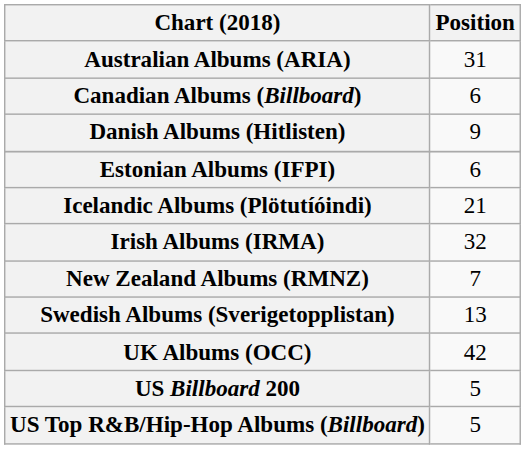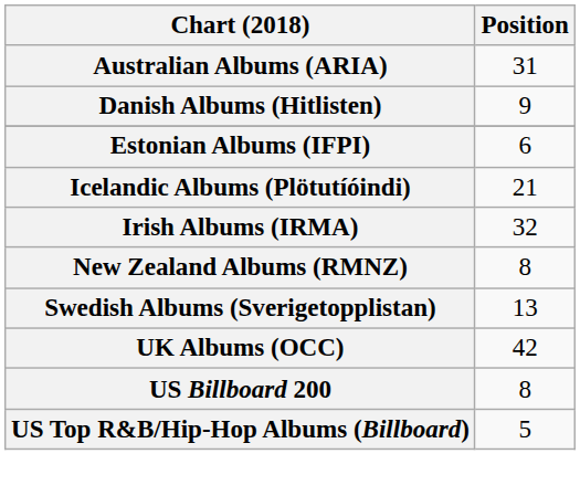 <table class="wikitable sortable plainrowheaders" style="text-align:center">
 <tr>
 <th scope="col">Chart (2018)</th>
 <th scope="col">Position</th>
 </tr>
 <tr>
 <th scope="row">Australian Albums (ARIA)</th>
 <td>31</td>
-</tr>
-<tr>
-<th scope="row">Canadian Albums (<em>Billboard</em>)</th>
-<td>6</td>
 </tr>
 <tr>
 <th scope="row">Danish Albums (Hitlisten)</th>
 <td>9</td>
 </tr>
 <tr>
 </tr>
 <tr>
 <th scope="row">Estonian Albums (IFPI)</th>
 <td>6</td>
 </tr>
 <tr>
 <th scope="row">Icelandic Albums (Plötutíóindi)</th>
 <td>21</td>
 </tr>
 <tr>
 <th scope="row">Irish Albums (IRMA)</th>
 <td>32</td>
 </tr>
 <tr>
 <th scope="row">New Zealand Albums (RMNZ)</th>
-<td>7</td>
+<td>8</td>
 </tr>
 <tr>
 <th scope="row">Swedish Albums (Sverigetopplistan)</th>
 <td>13</td>
 </tr>
 <tr>
 <th scope="row">UK Albums (OCC)</th>
 <td>42</td>
 </tr>
 <tr>
 <th scope="row">US <em>Billboard</em> 200</th>
-<td>5</td>
+<td>8</td>
 </tr>
 <tr>
 <th scope="row">US Top R&B/Hip-Hop Albums (<em>Billboard</em>)</th>
 <td>5</td>
 </tr>
 </table>
